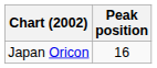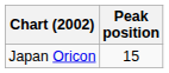 <table class="wikitable">
 <tr>
 <th>Chart (2002)</th>
 <th>Peak<br>position</th>
 </tr>
 <tr>
 <td>Japan <a href='#'>Oricon</a></td>
-<td align="center">16</td>
+<td align="center">15</td>
 </tr>
 </table>
